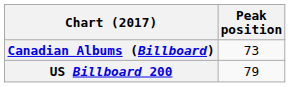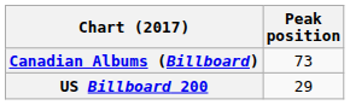 <table class="wikitable sortable plainrowheaders" style="text-align:center">
 <tr>
 <th scope="col">Chart (2017)</th>
 <th scope="col">Peak<br> position</th>
 </tr>
 <tr>
 <th scope="row"><a href='#'>Canadian Albums</a> (<em><a href='#'>Billboard</a></em>)</th>
 <td>73</td>
 </tr>
 <tr>
 <th scope="row">US <a href='#'><em>Billboard</em> 200</a></th>
-<td>79</td>
+<td>29</td>
 </tr>
 </table>
